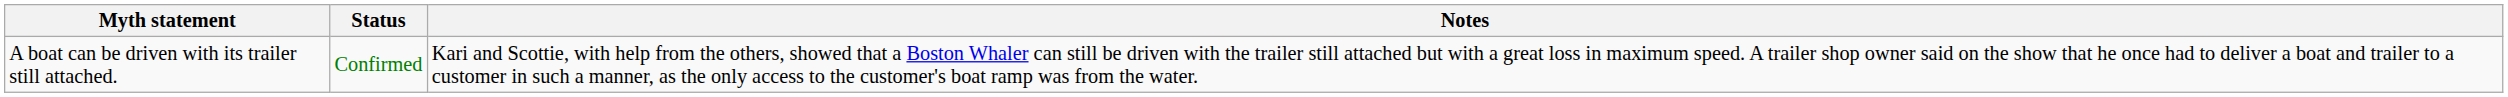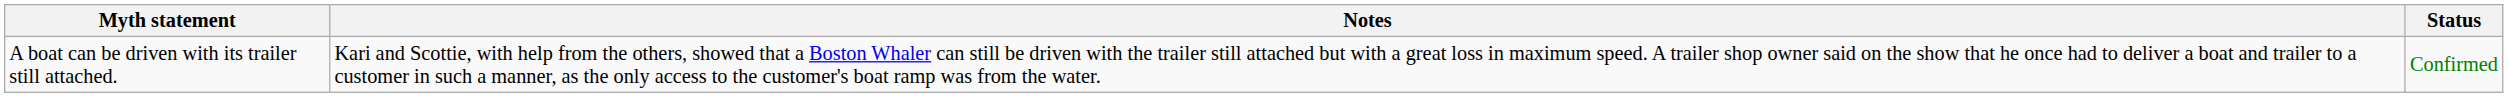 <table class="wikitable plainrowheaders">
 <tr>
 <th>Myth statement</th>
+<th>Notes</th>
 <th>Status</th>
-<th>Notes</th>
 </tr>
 <tr>
 <td>A boat can be driven with its trailer still attached.</td>
+<td>Kari and Scottie, with help from the others, showed that a <a href='#'>Boston Whaler</a> can still be driven with the trailer still attached but with a great loss in maximum speed. A trailer shop owner said on the show that he once had to deliver a boat and trailer to a customer in such a manner, as the only access to the customer's boat ramp was from the water.</td>
 <td style="color:green">Confirmed</td>
-<td>Kari and Scottie, with help from the others, showed that a <a href='#'>Boston Whaler</a> can still be driven with the trailer still attached but with a great loss in maximum speed. A trailer shop owner said on the show that he once had to deliver a boat and trailer to a customer in such a manner, as the only access to the customer's boat ramp was from the water.</td>
 </tr>
 </table>
